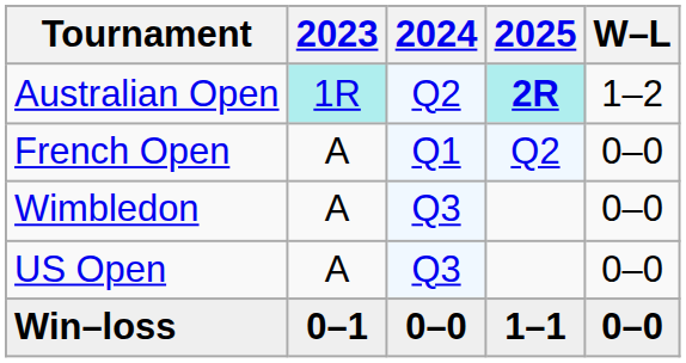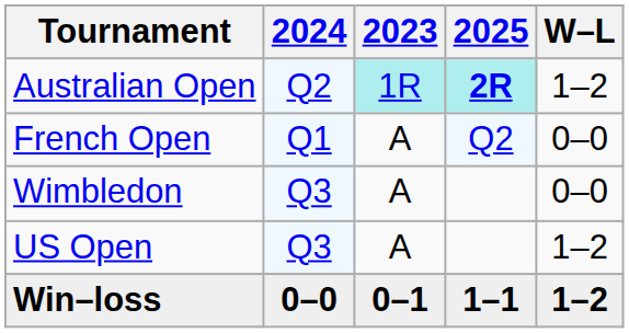 <table class="wikitable" style=text-align:center>
 <tr>
 <th>Tournament</th>
+<th><a href='#'>2024</a></th>
 <th><a href='#'>2023</a></th>
-<th><a href='#'>2024</a></th>
 <th><a href='#'>2025</a></th>
 <th>W–L</th>
 </tr>
 <tr>
 <td align=left><a href='#'>Australian Open</a></td>
+<td bgcolor=f0f8ff><a href='#'>Q2</a></td>
 <td bgcolor=afeeee><a href='#'>1R</a></td>
-<td bgcolor=f0f8ff><a href='#'>Q2</a></td>
 <td bgcolor=afeeee><strong><a href='#'>2R</a></strong></td>
 <td>1–2</td>
 </tr>
 <tr>
 <td align=left><a href='#'>French Open</a></td>
+<td bgcolor=f0f8ff><a href='#'>Q1</a></td>
 <td>A</td>
-<td bgcolor=f0f8ff><a href='#'>Q1</a></td>
 <td bgcolor=f0f8ff><a href='#'>Q2</a></td>
 <td>0–0</td>
 </tr>
 <tr>
 <td align=left><a href='#'>Wimbledon</a></td>
+<td bgcolor=f0f8ff><a href='#'>Q3</a></td>
 <td>A</td>
-<td bgcolor=f0f8ff><a href='#'>Q3</a></td>
 <td></td>
 <td>0–0</td>
 </tr>
 <tr>
 <td align=left><a href='#'>US Open</a></td>
+<td bgcolor=f0f8ff><a href='#'>Q3</a></td>
 <td>A</td>
-<td bgcolor=f0f8ff><a href='#'>Q3</a></td>
 <td></td>
-<td>0–0</td>
+<td>1–2</td>
 </tr>
 <tr style=background:#efefef;font-weight:bold>
 <td align=left>Win–loss</td>
+<td>0–0</td>
 <td>0–1</td>
-<td>0–0</td>
 <td>1–1</td>
-<td>0–0</td>
+<td>1–2</td>
 </tr>
 </table>
